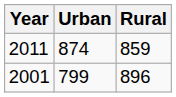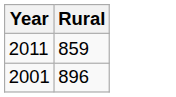 <table class="wikitable sortable">
 <tr>
 <th>Year</th>
-<th>Urban</th>
 <th>Rural</th>
 </tr>
 <tr>
 <td>2011</td>
-<td>874</td>
 <td>859</td>
 </tr>
 <tr>
 <td>2001</td>
-<td>799</td>
 <td>896</td>
 </tr>
 </table>
